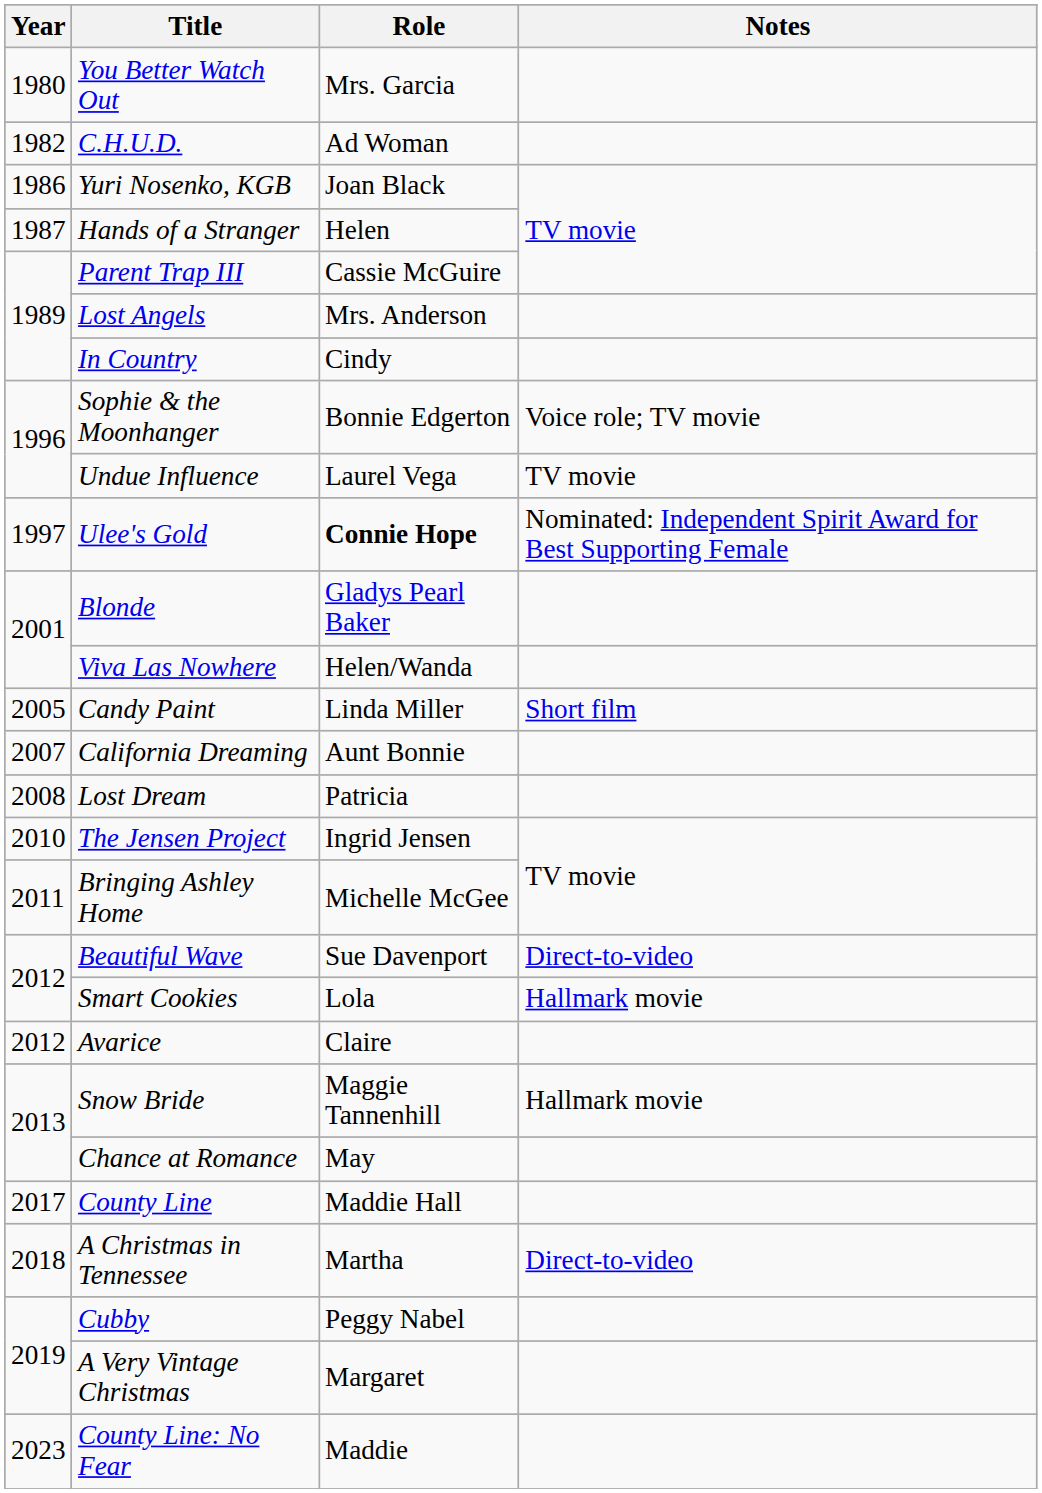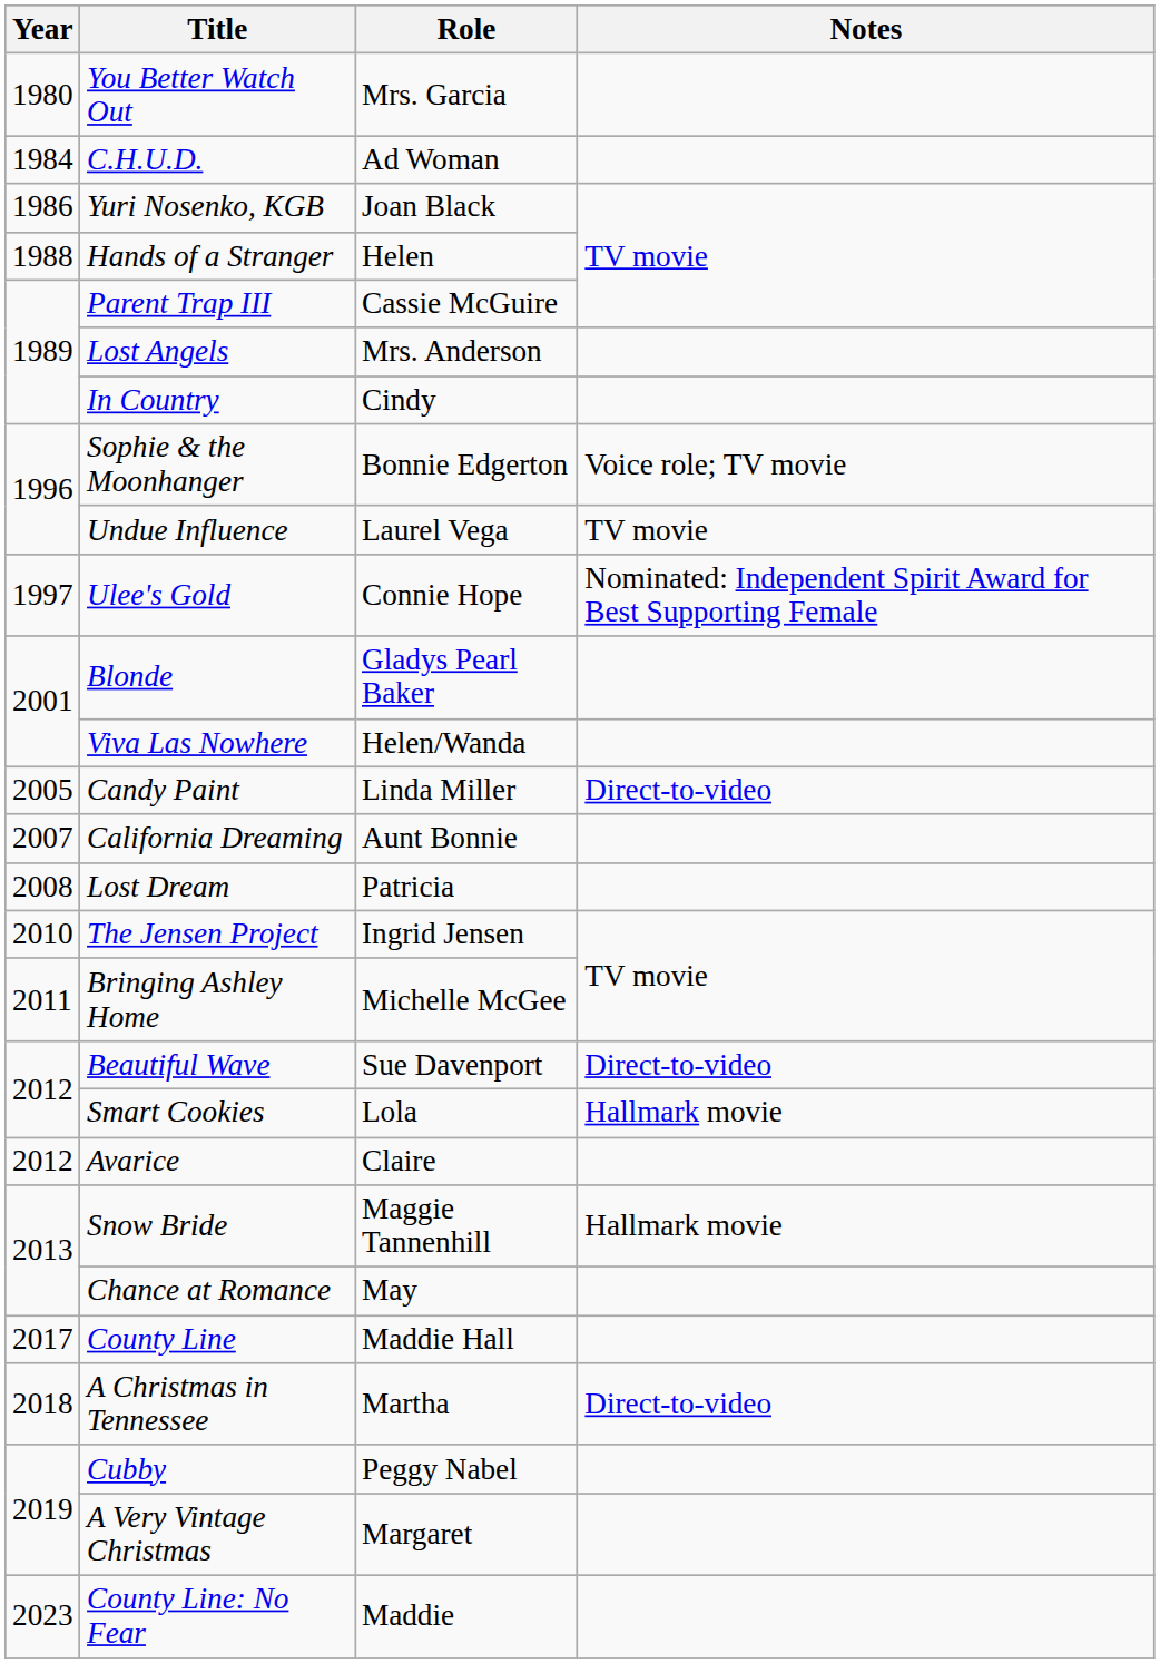 <table class="wikitable sortable">
 <tr>
 <th>Year</th>
 <th>Title</th>
 <th>Role</th>
 <th class="unsortable">Notes</th>
 </tr>
 <tr>
 <td>1980</td>
 <td><em><a href='#'>You Better Watch Out</a></em></td>
 <td>Mrs. Garcia</td>
 <td></td>
 </tr>
 <tr>
-<td>1982</td>
+<td>1984</td>
 <td><em><a href='#'>C.H.U.D.</a></em></td>
 <td>Ad Woman</td>
 <td></td>
 </tr>
 <tr>
 <td>1986</td>
 <td><em>Yuri Nosenko, KGB</em></td>
 <td>Joan Black</td>
 <td rowspan=3><a href='#'>TV movie</a></td>
 </tr>
 <tr>
-<td>1987</td>
+<td>1988</td>
 <td><em>Hands of a Stranger</em></td>
 <td>Helen</td>
 </tr>
 <tr>
 <td rowspan=3>1989</td>
 <td><em><a href='#'>Parent Trap III</a></em></td>
 <td>Cassie McGuire</td>
 </tr>
 <tr>
 <td><em><a href='#'>Lost Angels</a></em></td>
 <td>Mrs. Anderson</td>
 <td></td>
 </tr>
 <tr>
 <td><em><a href='#'>In Country</a></em></td>
 <td>Cindy</td>
 <td></td>
 </tr>
 <tr>
 <td rowspan=2>1996</td>
 <td><em>Sophie & the Moonhanger</em></td>
 <td>Bonnie Edgerton</td>
 <td>Voice role; TV movie</td>
 </tr>
 <tr>
 <td><em>Undue Influence</em></td>
 <td>Laurel Vega</td>
 <td>TV movie</td>
 </tr>
 <tr>
 <td>1997</td>
 <td><em><a href='#'>Ulee's Gold</a></em></td>
-<td><strong>Connie Hope</strong></td>
+<td>Connie Hope</td>
 <td>Nominated: <a href='#'>Independent Spirit Award for Best Supporting Female</a></td>
 </tr>
 <tr>
 <td rowspan=2>2001</td>
 <td><em><a href='#'>Blonde</a></em></td>
 <td><a href='#'>Gladys Pearl Baker</a></td>
 <td></td>
 </tr>
 <tr>
 <td><em><a href='#'>Viva Las Nowhere</a></em></td>
 <td>Helen/Wanda</td>
 <td></td>
 </tr>
 <tr>
 <td>2005</td>
 <td><em>Candy Paint</em></td>
 <td>Linda Miller</td>
-<td><a href='#'>Short film</a></td>
+<td><a href='#'>Direct-to-video</a></td>
 </tr>
 <tr>
 <td>2007</td>
 <td><em>California Dreaming</em></td>
 <td>Aunt Bonnie</td>
 <td></td>
 </tr>
 <tr>
 <td>2008</td>
 <td><em>Lost Dream</em></td>
 <td>Patricia</td>
 <td></td>
 </tr>
 <tr>
 <td>2010</td>
 <td><em><a href='#'>The Jensen Project</a></em></td>
 <td>Ingrid Jensen</td>
 <td rowspan=2>TV movie</td>
 </tr>
 <tr>
 <td>2011</td>
 <td><em>Bringing Ashley Home</em></td>
 <td>Michelle McGee</td>
 </tr>
 <tr>
 <td rowspan=2>2012</td>
 <td><em><a href='#'>Beautiful Wave</a></em></td>
 <td>Sue Davenport</td>
 <td><a href='#'>Direct-to-video</a></td>
 </tr>
 <tr>
 <td><em>Smart Cookies</em></td>
 <td>Lola</td>
 <td><a href='#'>Hallmark</a> movie</td>
 </tr>
 <tr>
 <td>2012</td>
 <td><em>Avarice</em></td>
 <td>Claire</td>
 <td></td>
 </tr>
 <tr>
 <td rowspan=2>2013</td>
 <td><em>Snow Bride</em></td>
 <td>Maggie Tannenhill</td>
 <td>Hallmark movie</td>
 </tr>
 <tr>
 <td><em>Chance at Romance</em></td>
 <td>May</td>
 </tr>
 <tr>
 <td>2017</td>
 <td><em><a href='#'>County Line</a></em></td>
 <td>Maddie Hall</td>
 <td></td>
 </tr>
 <tr>
 <td>2018</td>
 <td><em>A Christmas in Tennessee</em></td>
 <td>Martha</td>
 <td><a href='#'>Direct-to-video</a></td>
 </tr>
 <tr>
 <td rowspan=2>2019</td>
 <td><em><a href='#'>Cubby</a></em></td>
 <td>Peggy Nabel</td>
 <td></td>
 </tr>
 <tr>
 <td><em>A Very Vintage Christmas</em></td>
 <td>Margaret</td>
 <td></td>
 </tr>
 <tr>
 <td>2023</td>
 <td><em><a href='#'>County Line: No Fear</a></em></td>
 <td>Maddie</td>
 <td></td>
 </tr>
 </table>
